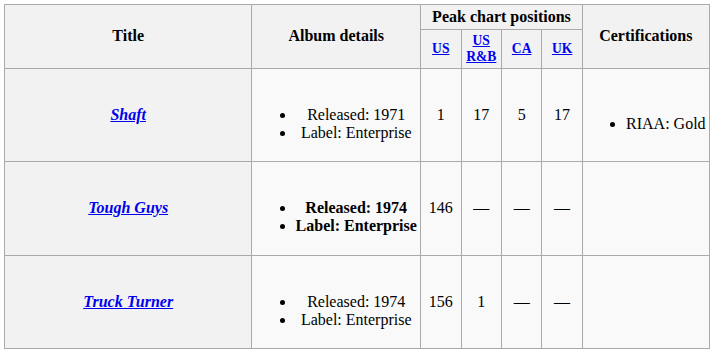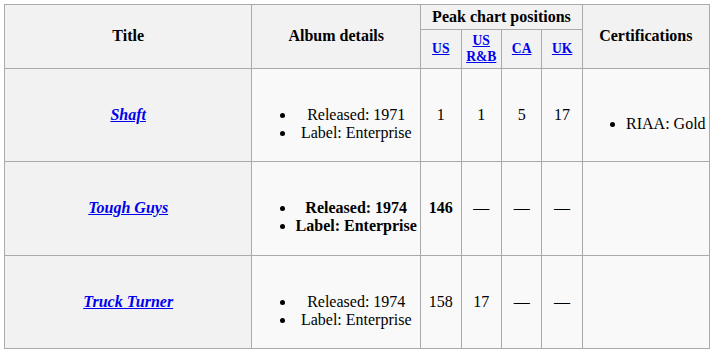 <table class="wikitable plainrowheaders" style="text-align:center;">
 <tr>
 <th rowspan="2" style="width:15em;">Title</th>
 <th rowspan="2">Album details</th>
 <th colspan="4">Peak chart positions</th>
 <th rowspan="2">Certifications</th>
 </tr>
 <tr>
 <th scope="col" style="width:2.5em;font-size:85%"><a href='#'>US</a><br></th>
 <th scope="col" style="width:2.5em;font-size:85%"><a href='#'>US<br>R&B</a><br></th>
 <th scope="col" style="width:2.5em;font-size:85%"><a href='#'>CA</a><br></th>
 <th scope="col" style="width:2.5em;font-size:85%"><a href='#'>UK</a><br></th>
 </tr>
 <tr>
 <th scope="row"><em><a href='#'>Shaft</a></em></th>
 <td><br><ul><li>Released: 1971</li><li>Label: Enterprise</li></ul></td>
 <td>1</td>
-<td>17</td>
+<td>1</td>
 <td>5</td>
 <td>17</td>
 <td><br><ul><li>RIAA: Gold</li></ul></td>
 </tr>
 <tr>
 <th scope="row"><em><a href='#'>Tough Guys</a></em></th>
 <td><strong><br><ul><li>Released: 1974</li><li>Label: Enterprise</li></ul></strong></td>
-<td>146</td>
+<td><strong>146</strong></td>
 <td>—</td>
 <td>—</td>
 <td>—</td>
 <td></td>
 </tr>
 <tr>
 <th scope="row"><em><a href='#'>Truck Turner</a></em></th>
 <td><br><ul><li>Released: 1974</li><li>Label: Enterprise</li></ul></td>
-<td>156</td>
-<td>1</td>
+<td>158</td>
+<td>17</td>
 <td>—</td>
 <td>—</td>
 <td></td>
 </tr>
 </table>
